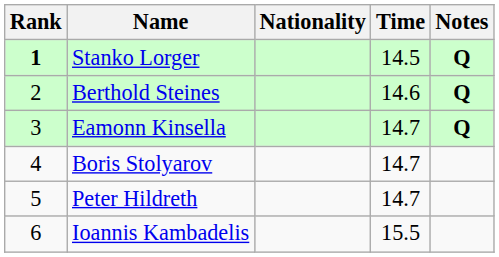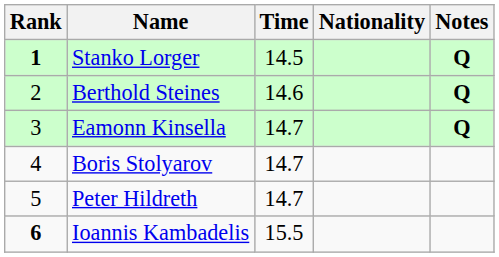 <table class="wikitable sortable" style="text-align:center">
 <tr>
 <th>Rank</th>
 <th>Name</th>
+<th>Time</th>
 <th>Nationality</th>
-<th>Time</th>
 <th>Notes</th>
 </tr>
 <tr bgcolor=ccffcc>
 <td><strong>1</strong></td>
 <td align=left><a href='#'>Stanko Lorger</a></td>
+<td>14.5</td>
 <td align=left></td>
-<td>14.5</td>
 <td><strong>Q</strong></td>
 </tr>
 <tr bgcolor=ccffcc>
 <td>2</td>
 <td align=left><a href='#'>Berthold Steines</a></td>
+<td>14.6</td>
 <td align=left></td>
-<td>14.6</td>
 <td><strong>Q</strong></td>
 </tr>
 <tr bgcolor=ccffcc>
 <td>3</td>
 <td align=left><a href='#'>Eamonn Kinsella</a></td>
+<td>14.7</td>
 <td align=left></td>
-<td>14.7</td>
 <td><strong>Q</strong></td>
 </tr>
 <tr>
 <td>4</td>
 <td align=left><a href='#'>Boris Stolyarov</a></td>
+<td>14.7</td>
 <td align=left></td>
-<td>14.7</td>
 <td></td>
 </tr>
 <tr>
 <td>5</td>
 <td align=left><a href='#'>Peter Hildreth</a></td>
+<td>14.7</td>
 <td align=left></td>
-<td>14.7</td>
 <td></td>
 </tr>
 <tr>
-<td>6</td>
+<td><strong>6</strong></td>
 <td align=left><a href='#'>Ioannis Kambadelis</a></td>
+<td>15.5</td>
 <td align=left></td>
-<td>15.5</td>
 <td></td>
 </tr>
 </table>
